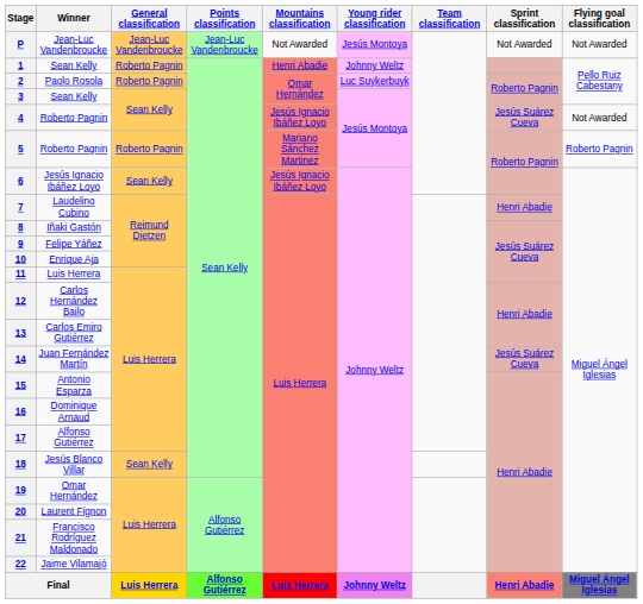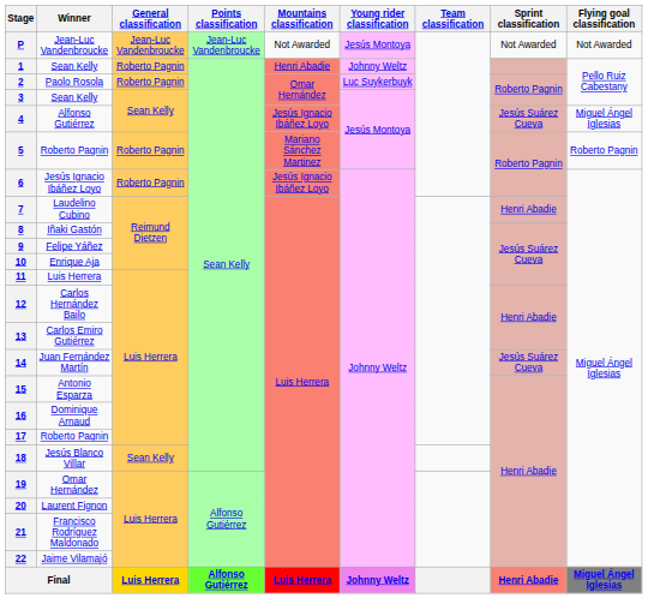 <table class="wikitable" style="text-align:center; font-size:smaller; clear: both;">
 <tr>
 <th scope="col" style="width:2%;">Stage</th>
 <th scope="col" style="width:12%;">Winner</th>
 <th scope="col" style="width:12%;"><a href='#'>General classification</a><br></th>
 <th scope="col" style="width:12%;"><a href='#'>Points classification</a><br></th>
 <th scope="col" style="width:12%;"><a href='#'>Mountains classification</a><br></th>
 <th scope="col" style="width:12%;"><a href='#'>Young rider classification</a><br></th>
 <th scope="col" style="width:12%;"><a href='#'>Team classification</a></th>
 <th scope="col" style="width:12%;">Sprint classification</th>
 <th scope="col" style="width:12%;">Flying goal classification</th>
 </tr>
 <tr>
 <th scope="row"><a href='#'>P</a></th>
 <td><a href='#'>Jean-Luc Vandenbroucke</a></td>
 <td style="background:#FFCD5F;"><a href='#'>Jean-Luc Vandenbroucke</a></td>
 <td style="background:#A9FFA9;"><a href='#'>Jean-Luc Vandenbroucke</a></td>
 <td>Not Awarded</td>
 <td style="background:#FFBDFF;"><a href='#'>Jesús Montoya</a></td>
 <td style="background:#azure;" rowspan="7"></td>
 <td>Not Awarded</td>
 <td>Not Awarded</td>
 </tr>
 <tr>
 <th scope="row"><a href='#'>1</a></th>
 <td><a href='#'>Sean Kelly</a></td>
 <td style="background:#FFCD5F;"><a href='#'>Roberto Pagnin</a></td>
 <td style="background:#A9FFA9;" rowspan="18"><a href='#'>Sean Kelly</a></td>
 <td style="background:salmon;"><a href='#'>Henri Abadie</a></td>
 <td style="background:#FFBDFF;"><a href='#'>Johnny Weltz</a></td>
 <td style="background:#E4B3AB;"></td>
 <td rowspan="3"><a href='#'>Pello Ruiz Cabestany</a></td>
 </tr>
 <tr>
 <th scope="row"><a href='#'>2</a></th>
 <td><a href='#'>Paolo Rosola</a></td>
 <td style="background:#FFCD5F;"><a href='#'>Roberto Pagnin</a></td>
 <td style="background:salmon;" rowspan="2"><a href='#'>Omar Hernández</a></td>
 <td style="background:#FFBDFF;"><a href='#'>Luc Suykerbuyk</a></td>
 <td style="background:#E4B3AB;" rowspan="2"><a href='#'>Roberto Pagnin</a></td>
 </tr>
 <tr>
 <th scope="row"><a href='#'>3</a></th>
 <td><a href='#'>Sean Kelly</a></td>
 <td style="background:#FFCD5F;" rowspan="2"><a href='#'>Sean Kelly</a></td>
 <td style="background:#FFBDFF;" rowspan="3"><a href='#'>Jesús Montoya</a></td>
 </tr>
 <tr>
 <th scope="row"><a href='#'>4</a></th>
-<td><a href='#'>Roberto Pagnin</a></td>
+<td><a href='#'>Alfonso Gutiérrez</a></td>
 <td style="background:salmon;"><a href='#'>Jesús Ignacio Ibáñez Loyo</a></td>
 <td style="background:#E4B3AB;"><a href='#'>Jesús Suárez Cueva</a></td>
-<td>Not Awarded</td>
+<td><a href='#'>Miguel Ángel Iglesias</a></td>
 </tr>
 <tr>
 <th scope="row"><a href='#'>5</a></th>
 <td><a href='#'>Roberto Pagnin</a></td>
 <td style="background:#FFCD5F;"><a href='#'>Roberto Pagnin</a></td>
 <td style="background:salmon;"><a href='#'>Mariano Sánchez Martinez</a></td>
 <td style="background:#E4B3AB;" rowspan="2"><a href='#'>Roberto Pagnin</a></td>
 <td><a href='#'>Roberto Pagnin</a></td>
 </tr>
 <tr>
 <th scope="row"><a href='#'>6</a></th>
 <td><a href='#'>Jesús Ignacio Ibáñez Loyo</a></td>
-<td style="background:#FFCD5F;"><a href='#'>Sean Kelly</a></td>
+<td style="background:#FFCD5F;"><a href='#'>Roberto Pagnin</a></td>
 <td style="background:salmon;"><a href='#'>Jesús Ignacio Ibáñez Loyo</a></td>
 <td style="background:#FFBDFF;" rowspan="17"><a href='#'>Johnny Weltz</a></td>
 <td rowspan="17"><a href='#'>Miguel Ángel Iglesias</a></td>
 </tr>
 <tr>
 <th scope="row"><a href='#'>7</a></th>
 <td><a href='#'>Laudelino Cubino</a></td>
 <td style="background:#FFCD5F;" rowspan="4"><a href='#'>Reimund Dietzen</a></td>
 <td style="background:salmon;" rowspan="16"><a href='#'>Luis Herrera</a></td>
 <td style="background:#azure;" rowspan="11"></td>
 <td style="background:#E4B3AB;"><a href='#'>Henri Abadie</a></td>
 </tr>
 <tr>
 <th scope="row"><a href='#'>8</a></th>
 <td><a href='#'>Iñaki Gastón</a></td>
 <td style="background:#E4B3AB;" rowspan="4"><a href='#'>Jesús Suárez Cueva</a></td>
 </tr>
 <tr>
 <th scope="row"><a href='#'>9</a></th>
 <td><a href='#'>Felipe Yáñez</a></td>
 </tr>
 <tr>
 <th scope="row"><a href='#'>10</a></th>
 <td><a href='#'>Enrique Aja</a></td>
 </tr>
 <tr>
 <th scope="row"><a href='#'>11</a></th>
 <td><a href='#'>Luis Herrera</a></td>
 <td style="background:#FFCD5F;" rowspan="7"><a href='#'>Luis Herrera</a></td>
 </tr>
 <tr>
 <th scope="row"><a href='#'>12</a></th>
 <td><a href='#'>Carlos Hernández Bailo</a></td>
 <td style="background:#E4B3AB;" rowspan="2"><a href='#'>Henri Abadie</a></td>
 </tr>
 <tr>
 <th scope="row"><a href='#'>13</a></th>
 <td><a href='#'>Carlos Emiro Gutiérrez</a></td>
 </tr>
 <tr>
 <th scope="row"><a href='#'>14</a></th>
 <td><a href='#'>Juan Fernández Martín</a></td>
 <td style="background:#E4B3AB;"><a href='#'>Jesús Suárez Cueva</a></td>
 </tr>
 <tr>
 <th scope="row"><a href='#'>15</a></th>
 <td><a href='#'>Antonio Esparza</a></td>
 <td style="background:#E4B3AB;" rowspan="8"><a href='#'>Henri Abadie</a></td>
 </tr>
 <tr>
 <th scope="row"><a href='#'>16</a></th>
 <td><a href='#'>Dominique Arnaud</a></td>
 </tr>
 <tr>
 <th scope="row"><a href='#'>17</a></th>
-<td><a href='#'>Alfonso Gutiérrez</a></td>
+<td><a href='#'>Roberto Pagnin</a></td>
 </tr>
 <tr>
 <th scope="row"><a href='#'>18</a></th>
 <td><a href='#'>Jesús Blanco Villar</a></td>
 <td style="background:#FFCD5F;"><a href='#'>Sean Kelly</a></td>
 <td style="background:#azure;"></td>
 </tr>
 <tr>
 <th scope="row"><a href='#'>19</a></th>
 <td><a href='#'>Omar Hernández</a></td>
 <td style="background:#FFCD5F;" rowspan="4"><a href='#'>Luis Herrera</a></td>
 <td style="background:#A9FFA9;" rowspan="4"><a href='#'>Alfonso Gutiérrez</a></td>
 <td style="background:#azure;" rowspan="4"></td>
 </tr>
 <tr>
 <th scope="row"><a href='#'>20</a></th>
 <td><a href='#'>Laurent Fignon</a></td>
 </tr>
 <tr>
 <th scope="row"><a href='#'>21</a></th>
 <td><a href='#'>Francisco Rodríguez Maldonado</a></td>
 </tr>
 <tr>
 <th scope="row"><a href='#'>22</a></th>
 <td><a href='#'>Jaime Vilamajó</a></td>
 </tr>
 <tr>
 <th colspan="2">Final</th>
 <th style="background:gold;"><a href='#'>Luis Herrera</a></th>
 <th style="background:#66FF33;"><a href='#'>Alfonso Gutiérrez</a></th>
 <th style="background:red;"><a href='#'>Luis Herrera</a></th>
 <th style="background:violet;"><a href='#'>Johnny Weltz</a></th>
 <th style="background:light blue;"></th>
 <th style="background:salmon;"><a href='#'>Henri Abadie</a></th>
 <th style="background:gray;"><a href='#'>Miguel Ángel Iglesias</a></th>
 </tr>
 </table>
